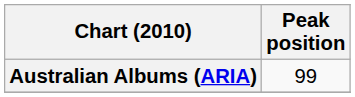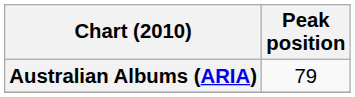 <table class="wikitable sortable plainrowheaders">
 <tr>
 <th>Chart (2010)</th>
 <th>Peak<br>position</th>
 </tr>
 <tr>
 <th scope="row">Australian Albums (<a href='#'>ARIA</a>)</th>
-<td align="center">99</td>
+<td align="center">79</td>
 </tr>
 <tr>
 </tr>
 <tr>
 </tr>
 <tr>
 </tr>
 </table>
